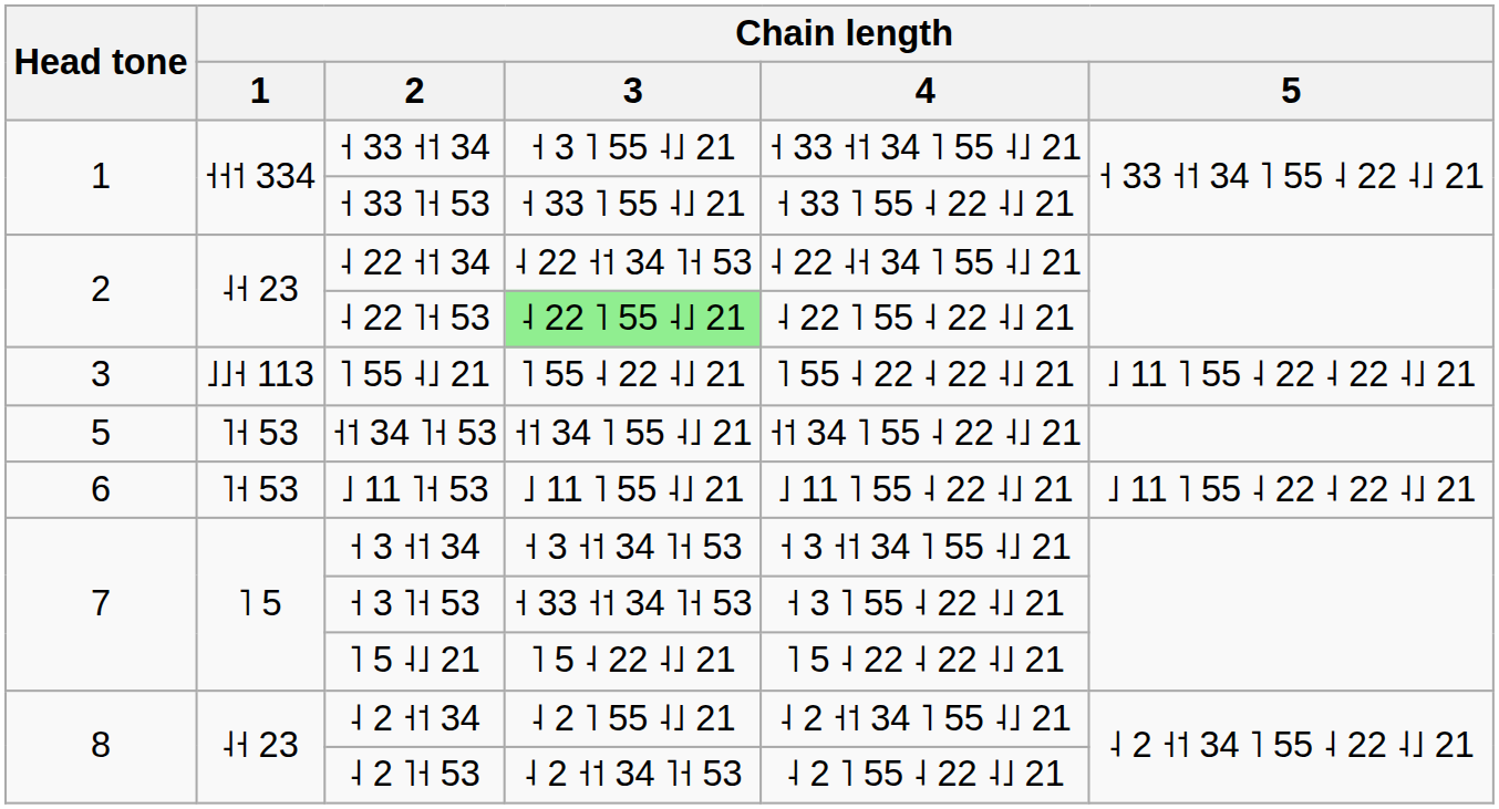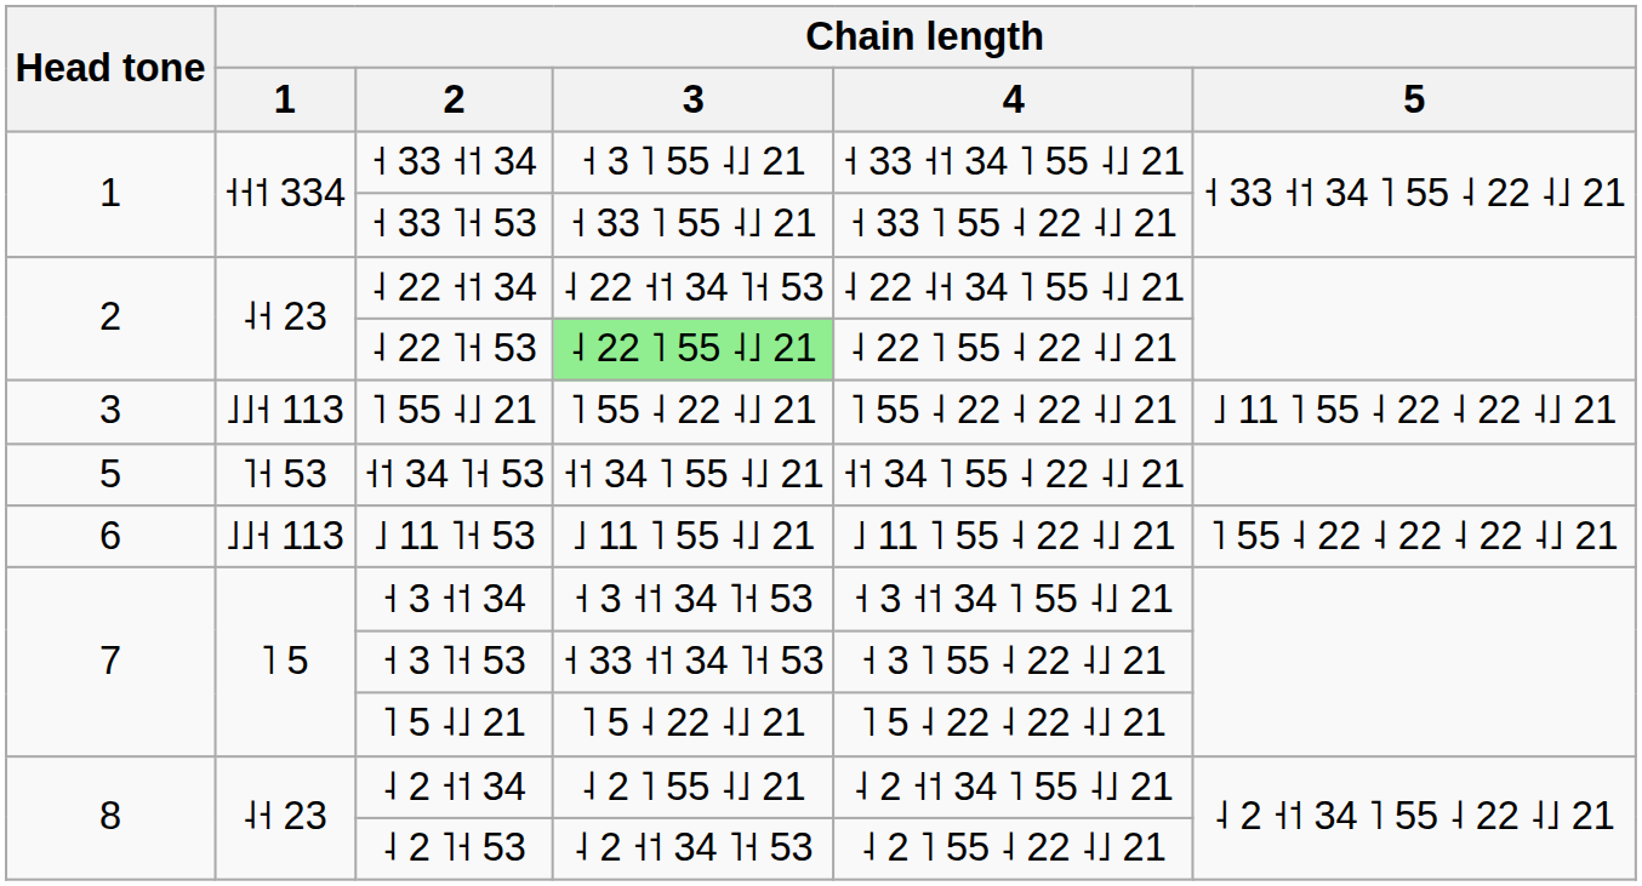 <table class="wikitable" style="text-align: center">
 <tr>
 <th rowspan=2>Head tone</th>
 <th colspan=5>Chain length</th>
 </tr>
 <tr>
 <th>1</th>
 <th>2</th>
 <th>3</th>
 <th>4</th>
 <th>5</th>
 </tr>
 <tr>
 <td rowspan=2>1</td>
 <td rowspan=2>˧˧˦ 334</td>
 <td>˧ 33 ˧˦ 34</td>
 <td>˧ 3 ˥ 55 ˨˩ 21</td>
 <td>˧ 33 ˧˦ 34 ˥ 55 ˨˩ 21</td>
 <td rowspan=2>˧ 33 ˧˦ 34 ˥ 55 ˨ 22 ˨˩ 21</td>
 </tr>
 <tr>
 <td>˧ 33 ˥˧ 53</td>
 <td>˧ 33 ˥ 55 ˨˩ 21</td>
 <td>˧ 33 ˥ 55 ˨ 22 ˨˩ 21</td>
 </tr>
 <tr>
 <td rowspan=2>2</td>
 <td rowspan=2>˨˧ 23</td>
 <td>˨ 22 ˧˦ 34</td>
 <td>˨ 22 ˧˦ 34 ˥˧ 53</td>
 <td>˨ 22 ˨˧ 34 ˥ 55 ˨˩ 21</td>
 <td rowspan=2></td>
 </tr>
 <tr>
 <td>˨ 22 ˥˧ 53</td>
 <td style="background: lightgreen;">˨ 22 ˥ 55 ˨˩ 21</td>
 <td>˨ 22 ˥ 55 ˨ 22 ˨˩ 21</td>
 </tr>
 <tr>
 <td>3</td>
 <td>˩˩˧ 113</td>
 <td>˥ 55 ˨˩ 21</td>
 <td>˥ 55 ˨ 22 ˨˩ 21</td>
 <td>˥ 55 ˨ 22 ˨ 22 ˨˩ 21</td>
 <td>˩ 11 ˥ 55 ˨ 22 ˨ 22 ˨˩ 21</td>
 </tr>
 <tr>
 <td>5</td>
 <td>˥˧ 53</td>
 <td>˧˦ 34 ˥˧ 53</td>
 <td>˧˦ 34 ˥ 55 ˨˩ 21</td>
 <td>˧˦ 34 ˥ 55 ˨ 22 ˨˩ 21</td>
 <td></td>
 </tr>
 <tr>
 <td>6</td>
-<td>˥˧ 53</td>
+<td>˩˩˧ 113</td>
 <td>˩ 11 ˥˧ 53</td>
 <td>˩ 11 ˥ 55 ˨˩ 21</td>
 <td>˩ 11 ˥ 55 ˨ 22 ˨˩ 21</td>
-<td>˩ 11 ˥ 55 ˨ 22 ˨ 22 ˨˩ 21</td>
+<td>˥ 55 ˨ 22 ˨ 22 ˨ 22 ˨˩ 21</td>
 </tr>
 <tr>
 <td rowspan=3>7</td>
 <td rowspan=3>˥ 5</td>
 <td>˧ 3 ˧˦ 34</td>
 <td>˧ 3 ˧˦ 34 ˥˧ 53</td>
 <td>˧ 3 ˧˦ 34 ˥ 55 ˨˩ 21</td>
 <td rowspan=3></td>
 </tr>
 <tr>
 <td>˧ 3 ˥˧ 53</td>
 <td>˧ 33 ˧˦ 34 ˥˧ 53</td>
 <td>˧ 3 ˥ 55 ˨ 22 ˨˩ 21</td>
 </tr>
 <tr>
 <td>˥ 5 ˨˩ 21</td>
 <td>˥ 5 ˨ 22 ˨˩ 21</td>
 <td>˥ 5 ˨ 22 ˨ 22 ˨˩ 21</td>
 </tr>
 <tr>
 <td rowspan=2>8</td>
 <td rowspan=2>˨˧ 23</td>
 <td>˨ 2 ˧˦ 34</td>
 <td>˨ 2 ˥ 55 ˨˩ 21</td>
 <td>˨ 2 ˧˦ 34 ˥ 55 ˨˩ 21</td>
 <td rowspan=2>˨ 2 ˧˦ 34 ˥ 55 ˨ 22 ˨˩ 21</td>
 </tr>
 <tr>
 <td>˨ 2 ˥˧ 53</td>
 <td>˨ 2 ˧˦ 34 ˥˧ 53</td>
 <td>˨ 2 ˥ 55 ˨ 22 ˨˩ 21</td>
 </tr>
 </table>
